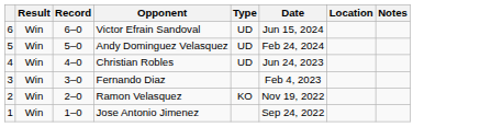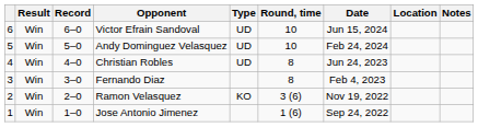 <table class="wikitable" style="text-align:center">
 <tr>
 <th></th>
 <th>Result</th>
 <th>Record</th>
 <th>Opponent</th>
 <th>Type</th>
+<th>Round, time</th>
 <th>Date</th>
 <th>Location</th>
 <th>Notes</th>
 </tr>
 <tr>
 <td>6</td>
 <td>Win</td>
 <td>6–0</td>
 <td style="text-align:left;">Victor Efrain Sandoval</td>
 <td>UD</td>
+<td>10</td>
 <td>Jun 15, 2024</td>
 <td style="text-align:left;"></td>
 <td></td>
 </tr>
 <tr>
 <td>5</td>
 <td>Win</td>
 <td>5–0</td>
 <td style="text-align:left;">Andy Dominguez Velasquez</td>
 <td>UD</td>
+<td>10</td>
 <td>Feb 24, 2024</td>
 <td style="text-align:left;"></td>
 <td></td>
 </tr>
 <tr>
 <td>4</td>
 <td>Win</td>
 <td>4–0</td>
 <td style="text-align:left;">Christian Robles</td>
 <td>UD</td>
+<td>8</td>
 <td>Jun 24, 2023</td>
 <td style="text-align:left;"></td>
 <td></td>
 </tr>
 <tr>
 <td>3</td>
 <td>Win</td>
 <td>3–0</td>
 <td style="text-align:left;">Fernando Diaz</td>
 <td></td>
+<td>8</td>
 <td>Feb 4, 2023</td>
 <td style="text-align:left;"></td>
 <td></td>
 </tr>
 <tr>
 <td>2</td>
 <td>Win</td>
 <td>2–0</td>
 <td style="text-align:left;">Ramon Velasquez</td>
 <td>KO</td>
+<td>3 (6) </td>
 <td>Nov 19, 2022</td>
 <td style="text-align:left;"></td>
 <td></td>
 </tr>
 <tr>
 <td>1</td>
 <td>Win</td>
 <td>1–0</td>
 <td style="text-align:left;">Jose Antonio Jimenez</td>
 <td></td>
+<td>1 (6) </td>
 <td>Sep 24, 2022</td>
 <td style="text-align:left;"></td>
 <td></td>
 </tr>
 </table>
